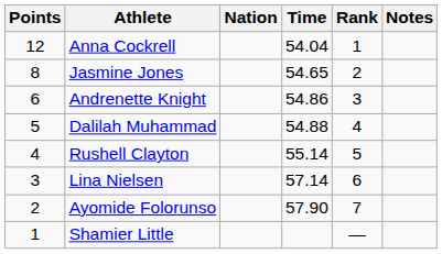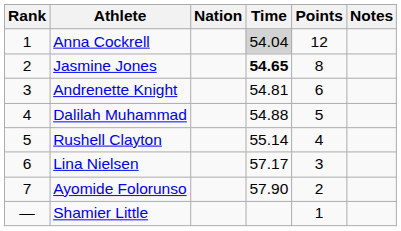 <table class="wikitable mw-datatable sortable" style="text-align:center;">
 <tr>
-<th scope="col">Points</th>
+<th scope="col" style="width: 10px;">Rank</th>
 <th scope="col">Athlete</th>
 <th scope="col">Nation</th>
 <th scope="col">Time</th>
-<th scope="col" style="width: 10px;">Rank</th>
+<th scope="col">Points</th>
 <th scope="col">Notes</th>
 </tr>
 <tr>
-<td>12</td>
+<td>1</td>
 <td align="left"><a href='#'>Anna Cockrell</a> </td>
 <td align="left"></td>
-<td>54.04</td>
-<td>1</td>
+<td style="background: lightgrey;">54.04</td>
+<td>12</td>
 <td></td>
 </tr>
 <tr>
-<td>8</td>
+<td>2</td>
 <td align="left"><a href='#'>Jasmine Jones</a> </td>
 <td align="left"></td>
-<td>54.65</td>
+<td><strong>54.65</strong></td>
+<td>8</td>
+<td></td>
+</tr>
+<tr>
+<td>3</td>
+<td align="left"><a href='#'>Andrenette Knight</a> </td>
+<td align="left"></td>
+<td>54.81</td>
+<td>6</td>
+<td></td>
+</tr>
+<tr>
+<td>4</td>
+<td align="left"><a href='#'>Dalilah Muhammad</a> </td>
+<td align="left"></td>
+<td>54.88</td>
+<td>5</td>
+<td></td>
+</tr>
+<tr>
+<td>5</td>
+<td align="left"><a href='#'>Rushell Clayton</a> </td>
+<td align="left"></td>
+<td>55.14</td>
+<td>4</td>
+<td></td>
+</tr>
+<tr>
+<td>6</td>
+<td align="left"><a href='#'>Lina Nielsen</a> </td>
+<td align="left"></td>
+<td>57.17</td>
+<td>3</td>
+<td></td>
+</tr>
+<tr>
+<td>7</td>
+<td align="left"><a href='#'>Ayomide Folorunso</a> </td>
+<td align="left"></td>
+<td>57.90</td>
 <td>2</td>
 <td></td>
 </tr>
 <tr>
-<td>6</td>
-<td align="left"><a href='#'>Andrenette Knight</a> </td>
-<td align="left"></td>
-<td>54.86</td>
-<td>3</td>
-<td></td>
-</tr>
-<tr>
-<td>5</td>
-<td align="left"><a href='#'>Dalilah Muhammad</a> </td>
-<td align="left"></td>
-<td>54.88</td>
-<td>4</td>
-<td></td>
-</tr>
-<tr>
-<td>4</td>
-<td align="left"><a href='#'>Rushell Clayton</a> </td>
-<td align="left"></td>
-<td>55.14</td>
-<td>5</td>
-<td></td>
-</tr>
-<tr>
-<td>3</td>
-<td align="left"><a href='#'>Lina Nielsen</a> </td>
-<td align="left"></td>
-<td>57.14</td>
-<td>6</td>
-<td></td>
-</tr>
-<tr>
-<td>2</td>
-<td align="left"><a href='#'>Ayomide Folorunso</a> </td>
-<td align="left"></td>
-<td>57.90</td>
-<td>7</td>
-<td></td>
-</tr>
-<tr>
-<td>1</td>
+<td>—</td>
 <td align="left"><a href='#'>Shamier Little</a> </td>
 <td align="left"></td>
 <td></td>
-<td>—</td>
+<td>1</td>
 <td></td>
 </tr>
 </table>
